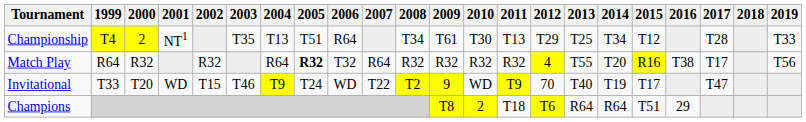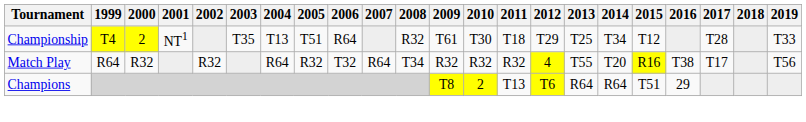 <table class="wikitable" style="text-align:center;">
 <tr>
 <th align="left">Tournament</th>
 <th>1999</th>
 <th>2000</th>
 <th>2001</th>
 <th>2002</th>
 <th>2003</th>
 <th>2004</th>
 <th>2005</th>
 <th>2006</th>
 <th>2007</th>
 <th>2008</th>
 <th>2009</th>
 <th>2010</th>
 <th>2011</th>
 <th>2012</th>
 <th>2013</th>
 <th>2014</th>
 <th>2015</th>
 <th>2016</th>
 <th>2017</th>
 <th>2018</th>
 <th>2019</th>
 </tr>
 <tr>
 <td align="left"><a href='#'>Championship</a></td>
 <td style="background:yellow;">T4</td>
 <td style="background:yellow;">2</td>
 <td>NT<sup>1</sup></td>
 <td style="background:#eeeeee;"></td>
 <td>T35</td>
 <td>T13</td>
 <td>T51</td>
 <td>R64</td>
 <td style="background:#eeeeee;"></td>
-<td>T34</td>
+<td>R32</td>
 <td>T61</td>
 <td>T30</td>
-<td>T13</td>
+<td>T18</td>
 <td>T29</td>
 <td>T25</td>
 <td>T34</td>
 <td>T12</td>
 <td style="background:#eeeeee;"></td>
 <td>T28</td>
 <td style="background:#eeeeee;"></td>
 <td>T33</td>
 </tr>
 <tr>
 <td align="left"><a href='#'>Match Play</a></td>
 <td>R64</td>
 <td>R32</td>
 <td style="background:#eeeeee;"></td>
 <td>R32</td>
 <td style="background:#eeeeee;"></td>
 <td>R64</td>
-<td><strong>R32</strong></td>
+<td>R32</td>
 <td>T32</td>
 <td>R64</td>
-<td>R32</td>
+<td>T34</td>
 <td>R32</td>
 <td>R32</td>
 <td>R32</td>
 <td style="background:yellow;">4</td>
 <td>T55</td>
 <td>T20</td>
 <td style="background:yellow;">R16</td>
 <td>T38</td>
 <td>T17</td>
 <td style="background:#eeeeee;"></td>
 <td>T56</td>
 </tr>
 <tr>
-<td align="left"><a href='#'>Invitational</a></td>
-<td>T33</td>
-<td>T20</td>
-<td>WD</td>
-<td>T15</td>
-<td>T46</td>
-<td style="background:yellow;">T9</td>
-<td>T24</td>
-<td>WD</td>
-<td>T22</td>
-<td style="background:yellow;">T2</td>
-<td style="background:yellow;">9</td>
-<td>WD</td>
-<td style="background:yellow;">T9</td>
-<td>70</td>
-<td>T40</td>
-<td>T19</td>
-<td>T17</td>
-<td style="background:#eeeeee;"></td>
-<td>T47</td>
-<td style="background:#eeeeee;"></td>
-<td style="background:#eeeeee;"></td>
-</tr>
-<tr>
 <td align="left"><a href='#'>Champions</a></td>
 <td colspan=10 style="background:#D3D3D3;"></td>
 <td style="background:yellow;">T8</td>
 <td style="background:yellow;">2</td>
-<td>T18</td>
+<td>T13</td>
 <td style="background:yellow;">T6</td>
 <td>R64</td>
 <td>R64</td>
 <td>T51</td>
 <td>29</td>
 <td style="background:#eeeeee;"></td>
 <td style="background:#eeeeee;"></td>
 <td style="background:#eeeeee;"></td>
 </tr>
 </table>
